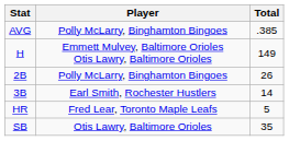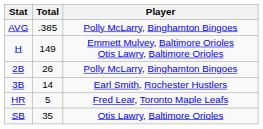 <table class="wikitable" width="33%" style="text-align:center;">
 <tr>
 <th width="5%">Stat</th>
+<th width="5%">Total</th>
 <th width="60%">Player</th>
-<th width="5%">Total</th>
 </tr>
 <tr>
 <td><a href='#'>AVG</a></td>
+<td>.385</td>
 <td><a href='#'>Polly McLarry</a>, <a href='#'>Binghamton Bingoes</a></td>
-<td>.385</td>
 </tr>
 <tr>
 <td><a href='#'>H</a></td>
+<td>149</td>
 <td><a href='#'>Emmett Mulvey</a>, <a href='#'>Baltimore Orioles</a> <br> <a href='#'>Otis Lawry</a>, <a href='#'>Baltimore Orioles</a></td>
-<td>149</td>
 </tr>
 <tr>
 <td><a href='#'>2B</a></td>
+<td>26</td>
 <td><a href='#'>Polly McLarry</a>, <a href='#'>Binghamton Bingoes</a></td>
-<td>26</td>
 </tr>
 <tr>
 <td><a href='#'>3B</a></td>
+<td>14</td>
 <td><a href='#'>Earl Smith</a>, <a href='#'>Rochester Hustlers</a></td>
-<td>14</td>
 </tr>
 <tr>
 <td><a href='#'>HR</a></td>
+<td>5</td>
 <td><a href='#'>Fred Lear</a>, <a href='#'>Toronto Maple Leafs</a></td>
-<td>5</td>
 </tr>
 <tr>
 <td><a href='#'>SB</a></td>
+<td>35</td>
 <td><a href='#'>Otis Lawry</a>, <a href='#'>Baltimore Orioles</a></td>
-<td>35</td>
 </tr>
 </table>
